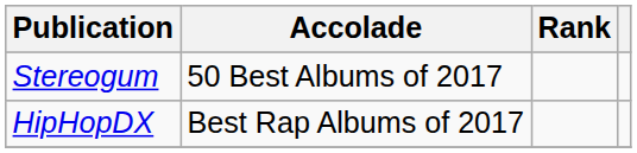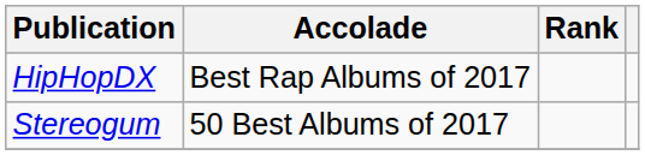 <table class="sortable wikitable">
 <tr>
 <th>Publication</th>
 <th>Accolade</th>
 <th>Rank</th>
 <th class="unsortable"></th>
 </tr>
 <tr>
+<td><em><a href='#'>HipHopDX</a></em></td>
+<td>Best Rap Albums of 2017</td>
+<td></td>
+<td></td>
+</tr>
+<tr>
 <td><em><a href='#'>Stereogum</a></em></td>
 <td>50 Best Albums of 2017</td>
 <td></td>
 <td></td>
 </tr>
 <tr>
-<td><em><a href='#'>HipHopDX</a></em></td>
-<td>Best Rap Albums of 2017</td>
-<td></td>
-<td></td>
-</tr>
-<tr>
 </tr>
 </table>
